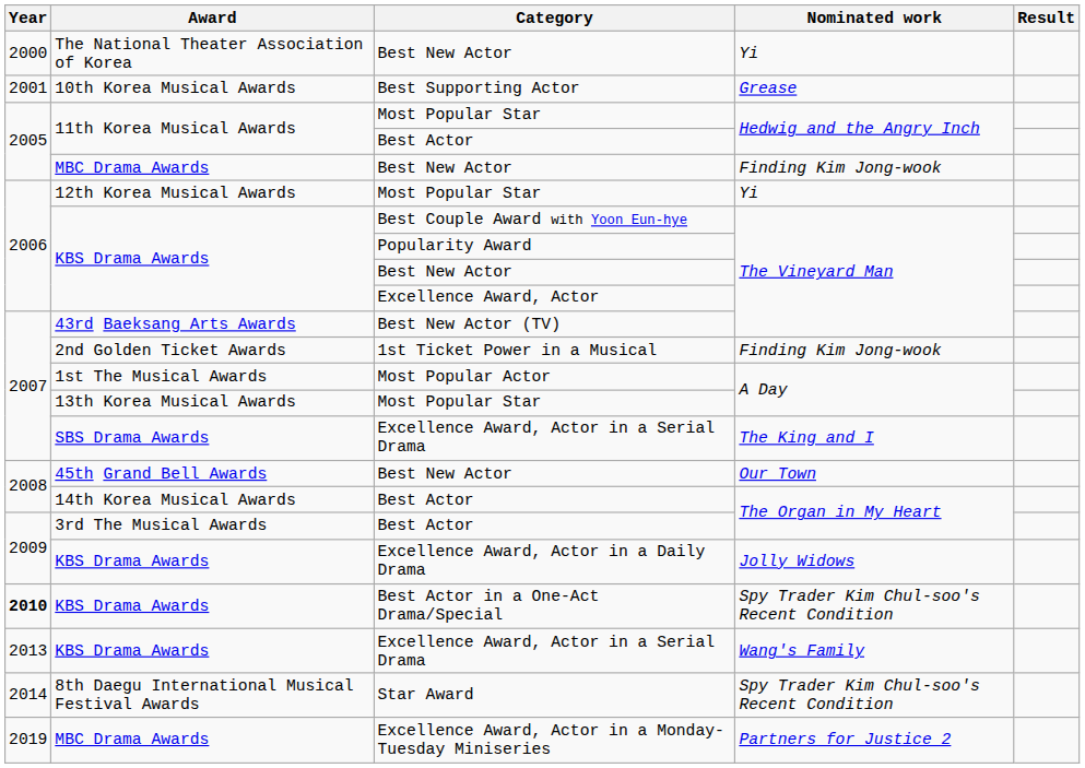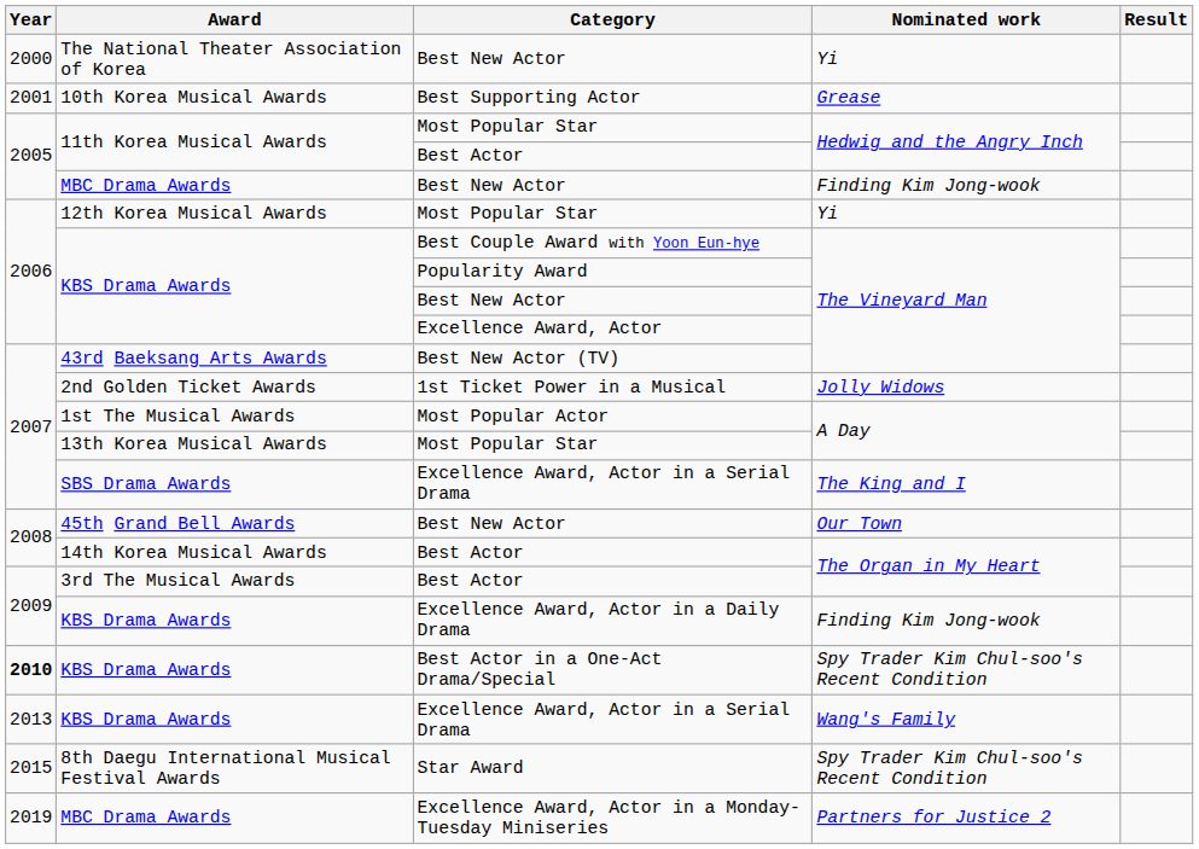 <table class="wikitable sortable">
 <tr>
 <th>Year</th>
 <th>Award</th>
 <th>Category</th>
 <th>Nominated work</th>
 <th>Result</th>
 </tr>
 <tr>
 <td>2000</td>
 <td>The National Theater Association of Korea</td>
 <td>Best New Actor</td>
 <td><em>Yi</em></td>
 <td></td>
 </tr>
 <tr>
 <td>2001</td>
 <td>10th Korea Musical Awards</td>
 <td>Best Supporting Actor</td>
 <td><em><a href='#'>Grease</a></em></td>
 <td></td>
 </tr>
 <tr>
 <td rowspan=3>2005</td>
 <td rowspan=2>11th Korea Musical Awards</td>
 <td>Most Popular Star</td>
 <td rowspan=2><em><a href='#'>Hedwig and the Angry Inch</a></em></td>
 <td></td>
 </tr>
 <tr>
 <td>Best Actor</td>
 <td></td>
 </tr>
 <tr>
 <td><a href='#'>MBC Drama Awards</a></td>
 <td>Best New Actor</td>
 <td><em>Finding Kim Jong-wook</em></td>
 <td></td>
 </tr>
 <tr>
 <td rowspan=5>2006</td>
 <td>12th Korea Musical Awards</td>
 <td>Most Popular Star</td>
 <td><em>Yi</em></td>
 <td></td>
 </tr>
 <tr>
 <td rowspan=4><a href='#'>KBS Drama Awards</a></td>
 <td>Best Couple Award <small>with <a href='#'>Yoon Eun-hye</a></small></td>
 <td rowspan=5><em><a href='#'>The Vineyard Man</a></em></td>
 <td></td>
 </tr>
 <tr>
 <td>Popularity Award</td>
 <td></td>
 </tr>
 <tr>
 <td>Best New Actor</td>
 <td></td>
 </tr>
 <tr>
 <td>Excellence Award, Actor</td>
 <td></td>
 </tr>
 <tr>
 <td rowspan=5>2007</td>
 <td><a href='#'>43rd</a> <a href='#'>Baeksang Arts Awards</a></td>
 <td>Best New Actor (TV)</td>
 <td></td>
 </tr>
 <tr>
 <td>2nd Golden Ticket Awards</td>
 <td>1st Ticket Power in a Musical</td>
-<td><em>Finding Kim Jong-wook</em></td>
+<td><em><a href='#'>Jolly Widows</a></em></td>
 <td></td>
 </tr>
 <tr>
 <td>1st The Musical Awards</td>
 <td>Most Popular Actor</td>
 <td rowspan=2><em>A Day</em></td>
 <td></td>
 </tr>
 <tr>
 <td>13th Korea Musical Awards</td>
 <td>Most Popular Star</td>
 <td></td>
 </tr>
 <tr>
 <td><a href='#'>SBS Drama Awards</a></td>
 <td>Excellence Award, Actor in a Serial Drama</td>
 <td><em><a href='#'>The King and I</a></em></td>
 <td></td>
 </tr>
 <tr>
 <td rowspan=2>2008</td>
 <td><a href='#'>45th</a> <a href='#'>Grand Bell Awards</a></td>
 <td>Best New Actor</td>
 <td><em><a href='#'>Our Town</a></em></td>
 <td></td>
 </tr>
 <tr>
 <td>14th Korea Musical Awards</td>
 <td>Best Actor</td>
 <td rowspan=2><em><a href='#'>The Organ in My Heart</a></em></td>
 <td></td>
 </tr>
 <tr>
 <td rowspan=2>2009</td>
 <td>3rd The Musical Awards</td>
 <td>Best Actor</td>
 <td></td>
 </tr>
 <tr>
 <td><a href='#'>KBS Drama Awards</a></td>
 <td>Excellence Award, Actor in a Daily Drama</td>
-<td><em><a href='#'>Jolly Widows</a></em></td>
+<td><em>Finding Kim Jong-wook</em></td>
 <td></td>
 </tr>
 <tr>
 <td><strong>2010</strong></td>
 <td><a href='#'>KBS Drama Awards</a></td>
 <td>Best Actor in a One-Act Drama/Special</td>
 <td><em>Spy Trader Kim Chul-soo's Recent Condition</em></td>
 <td></td>
 </tr>
 <tr>
 <td>2013</td>
 <td><a href='#'>KBS Drama Awards</a></td>
 <td>Excellence Award, Actor in a Serial Drama</td>
 <td><em><a href='#'>Wang's Family</a></em></td>
 <td></td>
 </tr>
 <tr>
-<td>2014</td>
+<td>2015</td>
 <td>8th Daegu International Musical Festival Awards</td>
 <td>Star Award</td>
 <td><em>Spy Trader Kim Chul-soo's Recent Condition</em></td>
 <td></td>
 </tr>
 <tr>
 <td>2019</td>
 <td><a href='#'>MBC Drama Awards</a></td>
 <td>Excellence Award, Actor in a Monday-Tuesday Miniseries</td>
 <td><em><a href='#'>Partners for Justice 2</a></em></td>
 <td></td>
 </tr>
 </table>
